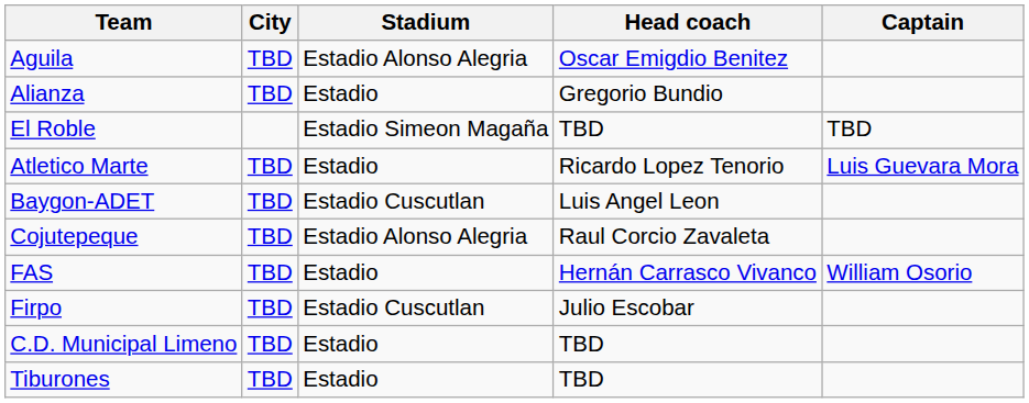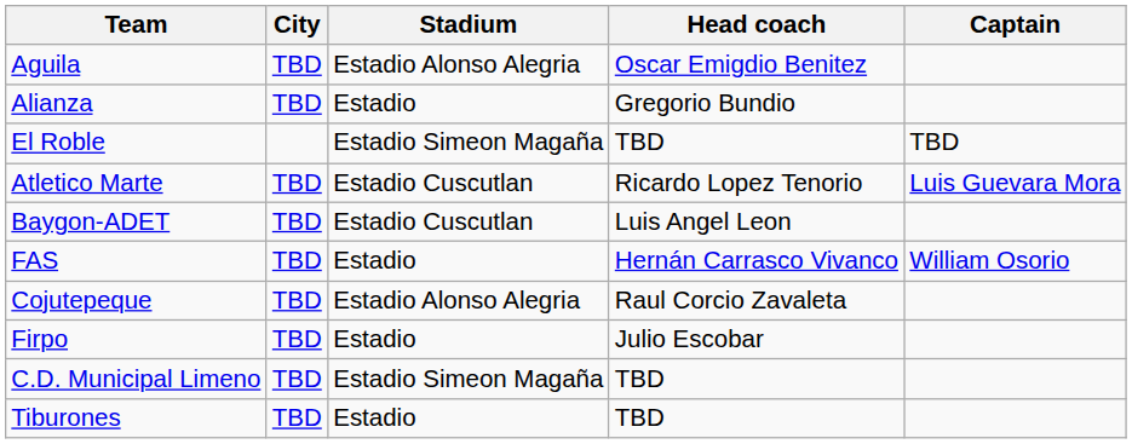 <table class="wikitable">
 <tr>
 <th>Team</th>
 <th>City</th>
 <th>Stadium</th>
 <th>Head coach</th>
 <th>Captain</th>
 </tr>
 <tr>
 <td><a href='#'>Aguila</a></td>
 <td><a href='#'>TBD</a></td>
 <td>Estadio Alonso Alegria</td>
 <td> <a href='#'>Oscar Emigdio Benitez</a></td>
 <td></td>
 </tr>
 <tr>
 <td><a href='#'>Alianza</a></td>
 <td><a href='#'>TBD</a></td>
 <td>Estadio</td>
 <td> Gregorio Bundio</td>
 <td></td>
 </tr>
 <tr>
 <td><a href='#'>El Roble</a></td>
 <td></td>
 <td>Estadio Simeon Magaña</td>
 <td> TBD</td>
 <td> TBD</td>
 </tr>
 <tr>
 <td><a href='#'>Atletico Marte</a></td>
 <td><a href='#'>TBD</a></td>
-<td>Estadio</td>
+<td>Estadio Cuscutlan</td>
 <td> Ricardo Lopez Tenorio</td>
 <td> <a href='#'>Luis Guevara Mora</a></td>
 </tr>
 <tr>
 <td><a href='#'>Baygon-ADET</a></td>
 <td><a href='#'>TBD</a></td>
 <td>Estadio Cuscutlan</td>
 <td> Luis Angel Leon</td>
 <td></td>
 </tr>
 <tr>
+<td><a href='#'>FAS</a></td>
+<td><a href='#'>TBD</a></td>
+<td>Estadio</td>
+<td> <a href='#'>Hernán Carrasco Vivanco</a></td>
+<td> <a href='#'>William Osorio</a></td>
+</tr>
+<tr>
 <td><a href='#'>Cojutepeque</a></td>
 <td><a href='#'>TBD</a></td>
 <td>Estadio Alonso Alegria</td>
 <td> Raul Corcio Zavaleta</td>
 <td></td>
 </tr>
 <tr>
-<td><a href='#'>FAS</a></td>
+<td><a href='#'>Firpo</a></td>
 <td><a href='#'>TBD</a></td>
 <td>Estadio</td>
-<td> <a href='#'>Hernán Carrasco Vivanco</a></td>
-<td> <a href='#'>William Osorio</a></td>
-</tr>
-<tr>
-<td><a href='#'>Firpo</a></td>
-<td><a href='#'>TBD</a></td>
-<td>Estadio Cuscutlan</td>
 <td> Julio Escobar</td>
 <td></td>
 </tr>
 <tr>
 <td><a href='#'>C.D. Municipal Limeno</a></td>
 <td><a href='#'>TBD</a></td>
-<td>Estadio</td>
+<td>Estadio Simeon Magaña</td>
 <td> TBD</td>
 <td></td>
 </tr>
 <tr>
 <td><a href='#'>Tiburones</a></td>
 <td><a href='#'>TBD</a></td>
 <td>Estadio</td>
 <td> TBD</td>
 <td></td>
 </tr>
 </table>
